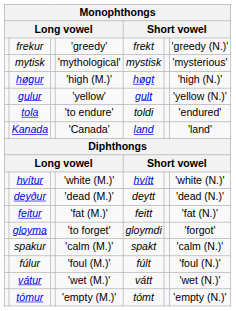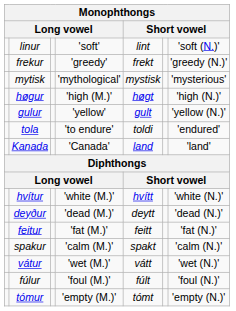 <table class="wikitable" style="text-align:center;">
 <tr>
 <th colspan=7>Monophthongs</th>
 </tr>
 <tr>
 <th colspan="4">Long vowel</th>
 <th colspan="3">Short vowel</th>
+</tr>
+<tr>
+<td></td>
+<td><em>linur</em></td>
+<td></td>
+<td>'soft'</td>
+<td><em>lint</em></td>
+<td></td>
+<td>'soft (<a href='#'>N.</a>)'</td>
 </tr>
 <tr>
 <td></td>
 <td><em>frekur</em></td>
 <td></td>
 <td>'greedy'</td>
 <td><em>frekt</em></td>
 <td></td>
 <td>'greedy (N.)'</td>
 </tr>
 <tr>
 <td></td>
 <td><em>mytisk</em></td>
 <td></td>
 <td>'mythological'</td>
 <td><em>mystisk</em></td>
 <td></td>
 <td>'mysterious'</td>
 </tr>
 <tr>
 <td></td>
 <td><em><a href='#'>høgur</a></em></td>
 <td></td>
 <td>'high (M.)'</td>
 <td><em><a href='#'>høgt</a></em></td>
 <td></td>
 <td>'high (N.)'</td>
 </tr>
 <tr>
 <td></td>
 <td><em><a href='#'>gulur</a></em></td>
 <td></td>
 <td>'yellow'</td>
 <td><em><a href='#'>gult</a></em></td>
 <td></td>
 <td>'yellow (N.)'</td>
 </tr>
 <tr>
 <td></td>
 <td><em><a href='#'>tola</a></em></td>
 <td></td>
 <td>'to endure'</td>
 <td><em>toldi</em></td>
 <td></td>
 <td>'endured'</td>
 </tr>
 <tr>
 <td></td>
 <td><em><a href='#'>Kanada</a></em></td>
 <td></td>
 <td>'Canada'</td>
 <td><em><a href='#'>land</a></em></td>
 <td></td>
 <td>'land'</td>
 </tr>
 <tr>
 <th colspan=7>Diphthongs</th>
 </tr>
 <tr>
 <th colspan="4">Long vowel</th>
 <th colspan="3">Short vowel</th>
 </tr>
 <tr>
 <td></td>
 <td><em><a href='#'>hvítur</a></em></td>
 <td></td>
 <td>'white (M.)'</td>
 <td><em><a href='#'>hvítt</a></em></td>
 <td></td>
 <td>'white (N.)'</td>
 </tr>
 <tr>
 <td></td>
 <td><em><a href='#'>deyður</a></em></td>
 <td></td>
 <td>'dead (M.)'</td>
 <td><em>deytt</em></td>
 <td></td>
 <td>'dead (N.)'</td>
 </tr>
 <tr>
 <td></td>
 <td><em><a href='#'>feitur</a></em></td>
 <td></td>
 <td>'fat (M.)'</td>
 <td><em>feitt</em></td>
 <td></td>
 <td>'fat (N.)'</td>
 </tr>
 <tr>
 <td></td>
-<td><em><a href='#'>gloyma</a></em></td>
-<td></td>
-<td>'to forget'</td>
-<td><em>gloymdi</em></td>
-<td></td>
-<td>'forgot'</td>
-</tr>
-<tr>
-<td></td>
 <td><em>spakur</em></td>
 <td></td>
 <td>'calm (M.)'</td>
 <td><em>spakt</em></td>
 <td></td>
 <td>'calm (N.)'</td>
+</tr>
+<tr>
+<td></td>
+<td><em><a href='#'>vátur</a></em></td>
+<td></td>
+<td>'wet (M.)'</td>
+<td><em>vátt</em></td>
+<td></td>
+<td>'wet (N.)'</td>
 </tr>
 <tr>
 <td></td>
 <td><em>fúlur</em></td>
 <td></td>
 <td>'foul (M.)'</td>
 <td><em>fúlt</em></td>
 <td></td>
 <td>'foul (N.)'</td>
 </tr>
 <tr>
 <td></td>
-<td><em><a href='#'>vátur</a></em></td>
-<td></td>
-<td>'wet (M.)'</td>
-<td><em>vátt</em></td>
-<td></td>
-<td>'wet (N.)'</td>
-</tr>
-<tr>
-<td></td>
 <td><em><a href='#'>tómur</a></em></td>
 <td></td>
 <td>'empty (M.)'</td>
 <td><em>tómt</em></td>
 <td></td>
 <td>'empty (N.)'</td>
 </tr>
 </table>
